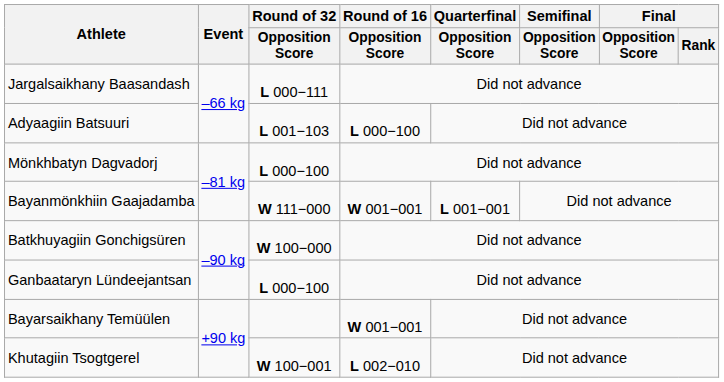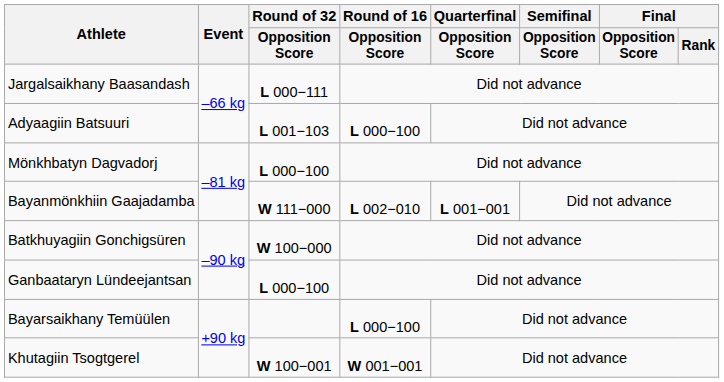 <table class=wikitable style=font-size:90%;text-align:center>
 <tr>
 <th rowspan=2>Athlete</th>
 <th rowspan=2>Event</th>
 <th>Round of 32</th>
 <th>Round of 16</th>
 <th>Quarterfinal</th>
 <th>Semifinal</th>
 <th colspan=2>Final</th>
 </tr>
 <tr style=font-size:95%>
 <th>Opposition<br>Score</th>
 <th>Opposition<br>Score</th>
 <th>Opposition<br>Score</th>
 <th>Opposition<br>Score</th>
 <th>Opposition<br>Score</th>
 <th>Rank</th>
 </tr>
 <tr>
 <td align=left>Jargalsaikhany Baasandash</td>
 <td align=left rowspan=2><a href='#'>–66 kg</a></td>
 <td><br><strong>L</strong> 000−111</td>
 <td colspan=5>Did not advance</td>
 </tr>
 <tr>
 <td align=left>Adyaagiin Batsuuri</td>
 <td><br><strong>L</strong> 001−103</td>
 <td><br><strong>L</strong> 000−100</td>
 <td colspan=4>Did not advance</td>
 </tr>
 <tr>
 <td align=left>Mönkhbatyn Dagvadorj</td>
 <td align=left rowspan=2><a href='#'>–81 kg</a></td>
 <td><br><strong>L</strong> 000−100</td>
 <td colspan=5>Did not advance</td>
 </tr>
 <tr>
 <td align=left>Bayanmönkhiin Gaajadamba</td>
 <td><br><strong>W</strong> 111−000</td>
-<td><br><strong>W</strong> 001−001</td>
+<td><br><strong>L</strong> 002−010</td>
 <td><br><strong>L</strong> 001−001</td>
 <td colspan=4>Did not advance</td>
 </tr>
 <tr>
 <td align=left>Batkhuyagiin Gonchigsüren</td>
 <td align=left rowspan=2><a href='#'>–90 kg</a></td>
 <td><br><strong>W</strong> 100−000</td>
 <td colspan=5>Did not advance</td>
 </tr>
 <tr>
 <td align=left>Ganbaataryn Lündeejantsan</td>
 <td><br><strong>L</strong> 000−100</td>
 <td colspan=5>Did not advance</td>
 </tr>
 <tr>
 <td align=left>Bayarsaikhany Temüülen</td>
 <td align=left rowspan=2><a href='#'>+90 kg</a></td>
 <td></td>
-<td><br><strong>W</strong> 001−001</td>
+<td><br><strong>L</strong> 000−100</td>
 <td colspan=5>Did not advance</td>
 </tr>
 <tr>
 <td align=left>Khutagiin Tsogtgerel</td>
 <td><br><strong>W</strong> 100−001</td>
-<td><br><strong>L</strong> 002−010</td>
+<td><br><strong>W</strong> 001−001</td>
 <td colspan=4>Did not advance</td>
 </tr>
 </table>
